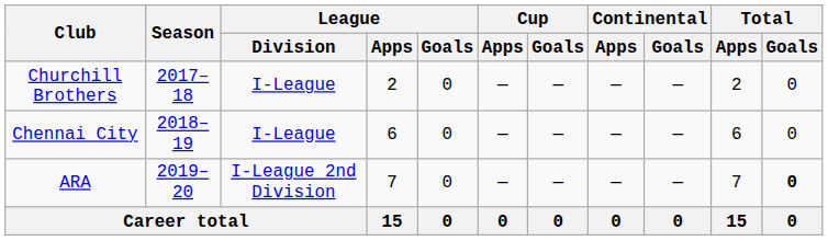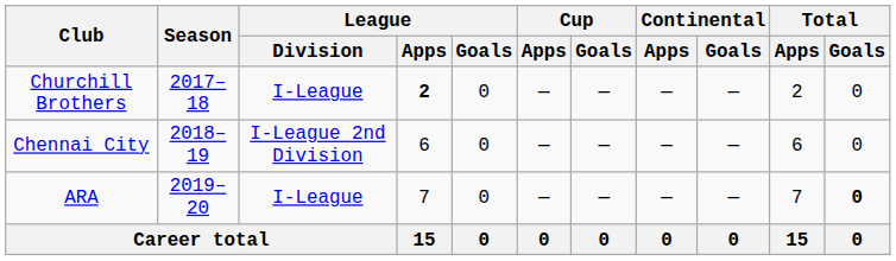 <table class=wikitable style=text-align:center>
 <tr>
 <th rowspan=2>Club</th>
 <th rowspan=2>Season</th>
 <th colspan=3>League</th>
 <th colspan=2>Cup</th>
 <th colspan=2>Continental</th>
 <th colspan=2>Total</th>
 </tr>
 <tr>
 <th>Division</th>
 <th>Apps</th>
 <th>Goals</th>
 <th>Apps</th>
 <th>Goals</th>
 <th>Apps</th>
 <th>Goals</th>
 <th>Apps</th>
 <th>Goals</th>
 </tr>
 <tr>
 <td rowspan=1><a href='#'>Churchill Brothers</a></td>
 <td><a href='#'>2017–18</a></td>
 <td><a href='#'>I-League</a></td>
-<td>2</td>
+<td><strong>2</strong></td>
 <td>0</td>
 <td>—</td>
 <td>—</td>
 <td>—</td>
 <td>—</td>
 <td>2</td>
 <td>0</td>
 </tr>
 <tr>
 <td rowspan=1><a href='#'>Chennai City</a></td>
 <td><a href='#'>2018–19</a></td>
-<td><a href='#'>I-League</a></td>
+<td><a href='#'>I-League 2nd Division</a></td>
 <td>6</td>
 <td>0</td>
 <td>—</td>
 <td>—</td>
 <td>—</td>
 <td>—</td>
 <td>6</td>
 <td>0</td>
 </tr>
 <tr>
 <td rowspan=1><a href='#'>ARA</a></td>
 <td><a href='#'>2019–20</a></td>
-<td><a href='#'>I-League 2nd Division</a></td>
+<td><a href='#'>I-League</a></td>
 <td>7</td>
 <td>0</td>
 <td>—</td>
 <td>—</td>
 <td>—</td>
 <td>—</td>
 <td>7</td>
 <td><strong>0</strong></td>
 </tr>
 <tr>
 <th colspan=3>Career total</th>
 <th>15</th>
 <th>0</th>
 <th>0</th>
 <th>0</th>
 <th>0</th>
 <th>0</th>
 <th>15</th>
 <th>0</th>
 </tr>
 </table>
